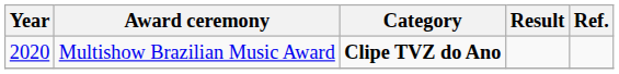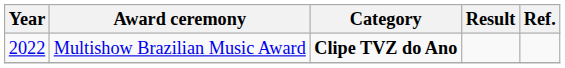 <table class="wikitable" style="table-layout: fixed;">
 <tr>
 <th>Year</th>
 <th>Award ceremony</th>
 <th>Category</th>
 <th>Result</th>
 <th>Ref.</th>
 </tr>
 <tr>
-<td rowspan="1"><a href='#'>2020</a></td>
+<td rowspan="1"><a href='#'>2022</a></td>
 <td><a href='#'>Multishow Brazilian Music Award</a></td>
 <td><strong>Clipe TVZ do Ano</strong></td>
 <td></td>
 <td></td>
 </tr>
 <tr>
 </tr>
 </table>
